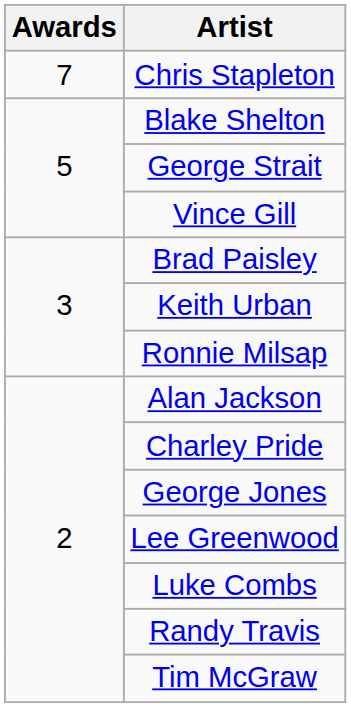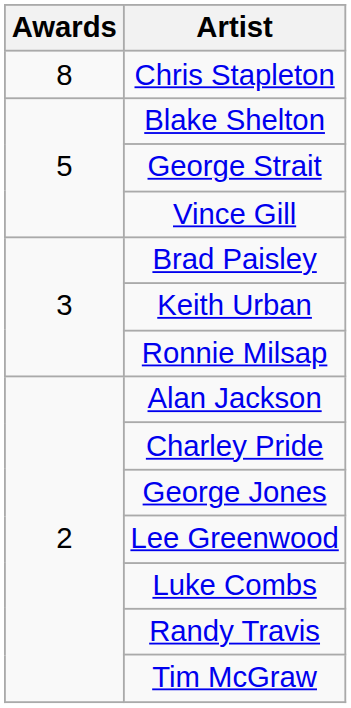 <table class="wikitable" rowspan="2" style="text-align:center;">
 <tr>
 <th scope="col" style="width:55px;">Awards</th>
 <th scope="col" style="text-align:center;">Artist</th>
 </tr>
 <tr>
-<td>7</td>
+<td>8</td>
 <td><a href='#'>Chris Stapleton</a></td>
 </tr>
 <tr>
 <td rowspan=3>5</td>
 <td><a href='#'>Blake Shelton</a></td>
 </tr>
 <tr>
 <td><a href='#'>George Strait</a></td>
 </tr>
 <tr>
 <td><a href='#'>Vince Gill</a></td>
 </tr>
 <tr>
 <td rowspan=3>3</td>
 <td><a href='#'>Brad Paisley</a></td>
 </tr>
 <tr>
 <td><a href='#'>Keith Urban</a></td>
 </tr>
 <tr>
 <td><a href='#'>Ronnie Milsap</a></td>
 </tr>
 <tr>
 <td rowspan=7>2</td>
 <td><a href='#'>Alan Jackson</a></td>
 </tr>
 <tr>
 <td><a href='#'>Charley Pride</a></td>
 </tr>
 <tr>
 <td><a href='#'>George Jones</a></td>
 </tr>
 <tr>
 <td><a href='#'>Lee Greenwood</a></td>
 </tr>
 <tr>
 <td><a href='#'>Luke Combs</a></td>
 </tr>
 <tr>
 <td><a href='#'>Randy Travis</a></td>
 </tr>
 <tr>
 <td><a href='#'>Tim McGraw</a></td>
 </tr>
 </table>
